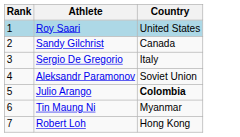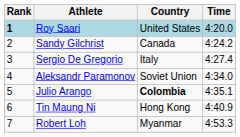 <table class="wikitable">
 <tr>
 <th>Rank</th>
 <th>Athlete</th>
 <th>Country</th>
+<th>Time</th>
 </tr>
 <tr bgcolor=lightblue>
-<td>1</td>
+<td><strong>1</strong></td>
 <td><a href='#'>Roy Saari</a></td>
 <td>United States</td>
+<td>4:20.0</td>
 </tr>
 <tr>
 <td>2</td>
 <td><a href='#'>Sandy Gilchrist</a></td>
 <td>Canada</td>
+<td>4:24.2</td>
 </tr>
 <tr>
 <td>3</td>
 <td><a href='#'>Sergio De Gregorio</a></td>
 <td>Italy</td>
+<td>4:27.4</td>
 </tr>
 <tr>
 <td>4</td>
 <td><a href='#'>Aleksandr Paramonov</a></td>
 <td>Soviet Union</td>
+<td>4:34.0</td>
 </tr>
 <tr>
 <td>5</td>
 <td><a href='#'>Julio Arango</a></td>
 <td><strong>Colombia</strong></td>
+<td>4:35.1</td>
 </tr>
 <tr>
 <td>6</td>
 <td><a href='#'>Tin Maung Ni</a></td>
-<td>Myanmar</td>
+<td>Hong Kong</td>
+<td>4:40.9</td>
 </tr>
 <tr>
 <td>7</td>
 <td><a href='#'>Robert Loh</a></td>
-<td>Hong Kong</td>
+<td>Myanmar</td>
+<td>4:53.3</td>
 </tr>
 </table>
